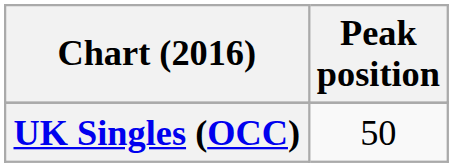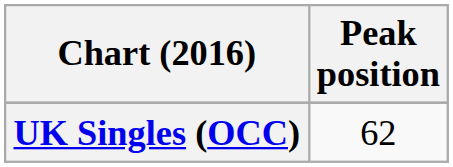 <table class="wikitable plainrowheaders" style="text-align:center">
 <tr>
 <th scope="col">Chart (2016)</th>
 <th scope="col">Peak<br>position</th>
 </tr>
 <tr>
 </tr>
 <tr>
 <th scope="row"><a href='#'>UK Singles</a> (<a href='#'>OCC</a>)</th>
-<td>50</td>
+<td>62</td>
 </tr>
 </table>
